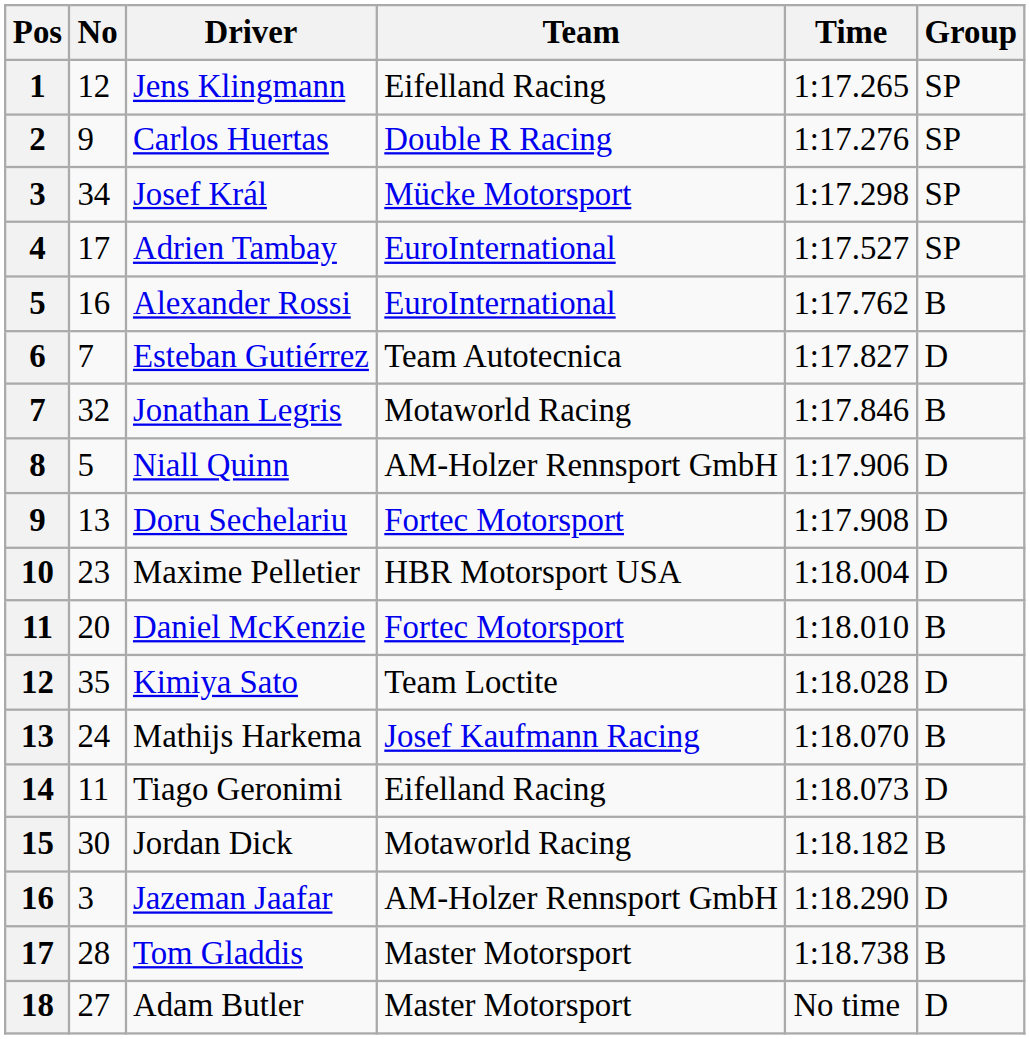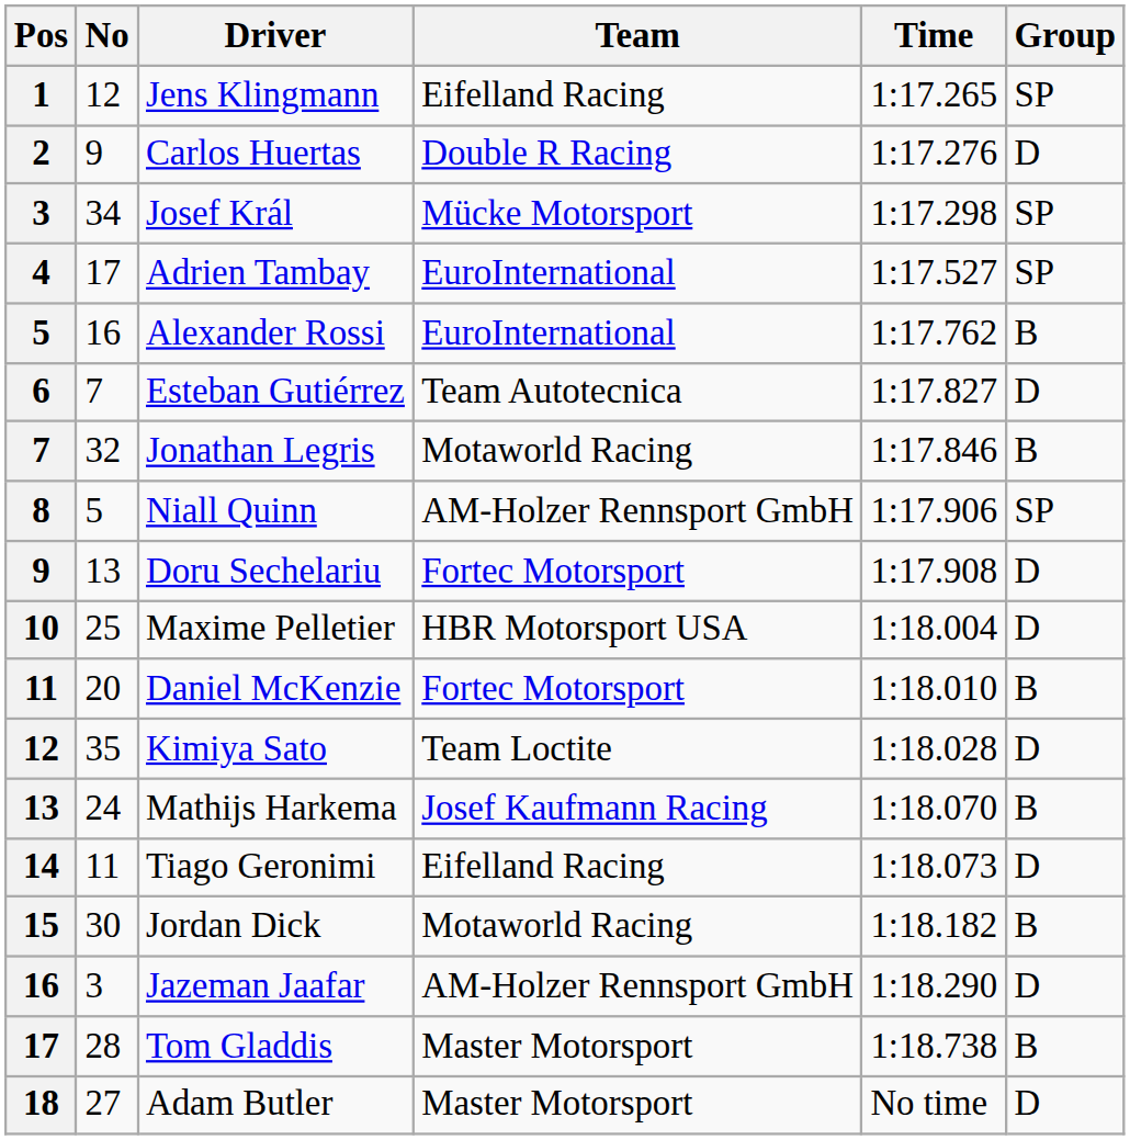 <table class="wikitable" style="font-size: 90%">
 <tr>
 <th>Pos</th>
 <th>No</th>
 <th>Driver</th>
 <th>Team</th>
 <th>Time</th>
 <th>Group</th>
 </tr>
 <tr>
 <th>1</th>
 <td>12</td>
 <td> <a href='#'>Jens Klingmann</a></td>
 <td>Eifelland Racing</td>
 <td>1:17.265</td>
 <td>SP</td>
 </tr>
 <tr>
 <th>2</th>
 <td>9</td>
 <td> <a href='#'>Carlos Huertas</a></td>
 <td><a href='#'>Double R Racing</a></td>
 <td>1:17.276</td>
-<td>SP</td>
+<td>D</td>
 </tr>
 <tr>
 <th>3</th>
 <td>34</td>
 <td> <a href='#'>Josef Král</a></td>
 <td><a href='#'>Mücke Motorsport</a></td>
 <td>1:17.298</td>
 <td>SP</td>
 </tr>
 <tr>
 <th>4</th>
 <td>17</td>
 <td> <a href='#'>Adrien Tambay</a></td>
 <td><a href='#'>EuroInternational</a></td>
 <td>1:17.527</td>
 <td>SP</td>
 </tr>
 <tr>
 <th>5</th>
 <td>16</td>
 <td> <a href='#'>Alexander Rossi</a></td>
 <td><a href='#'>EuroInternational</a></td>
 <td>1:17.762</td>
 <td>B</td>
 </tr>
 <tr>
 <th>6</th>
 <td>7</td>
 <td> <a href='#'>Esteban Gutiérrez</a></td>
 <td>Team Autotecnica</td>
 <td>1:17.827</td>
 <td>D</td>
 </tr>
 <tr>
 <th>7</th>
 <td>32</td>
 <td> <a href='#'>Jonathan Legris</a></td>
 <td>Motaworld Racing</td>
 <td>1:17.846</td>
 <td>B</td>
 </tr>
 <tr>
 <th>8</th>
 <td>5</td>
 <td> <a href='#'>Niall Quinn</a></td>
 <td>AM-Holzer Rennsport GmbH</td>
 <td>1:17.906</td>
-<td>D</td>
+<td>SP</td>
 </tr>
 <tr>
 <th>9</th>
 <td>13</td>
 <td> <a href='#'>Doru Sechelariu</a></td>
 <td><a href='#'>Fortec Motorsport</a></td>
 <td>1:17.908</td>
 <td>D</td>
 </tr>
 <tr>
 <th>10</th>
-<td>23</td>
+<td>25</td>
 <td> Maxime Pelletier</td>
 <td>HBR Motorsport USA</td>
 <td>1:18.004</td>
 <td>D</td>
 </tr>
 <tr>
 <th>11</th>
 <td>20</td>
 <td> <a href='#'>Daniel McKenzie</a></td>
 <td><a href='#'>Fortec Motorsport</a></td>
 <td>1:18.010</td>
 <td>B</td>
 </tr>
 <tr>
 <th>12</th>
 <td>35</td>
 <td> <a href='#'>Kimiya Sato</a></td>
 <td>Team Loctite</td>
 <td>1:18.028</td>
 <td>D</td>
 </tr>
 <tr>
 <th>13</th>
 <td>24</td>
 <td> Mathijs Harkema</td>
 <td><a href='#'>Josef Kaufmann Racing</a></td>
 <td>1:18.070</td>
 <td>B</td>
 </tr>
 <tr>
 <th>14</th>
 <td>11</td>
 <td> Tiago Geronimi</td>
 <td>Eifelland Racing</td>
 <td>1:18.073</td>
 <td>D</td>
 </tr>
 <tr>
 <th>15</th>
 <td>30</td>
 <td> Jordan Dick</td>
 <td>Motaworld Racing</td>
 <td>1:18.182</td>
 <td>B</td>
 </tr>
 <tr>
 <th>16</th>
 <td>3</td>
 <td> <a href='#'>Jazeman Jaafar</a></td>
 <td>AM-Holzer Rennsport GmbH</td>
 <td>1:18.290</td>
 <td>D</td>
 </tr>
 <tr>
 <th>17</th>
 <td>28</td>
 <td> <a href='#'>Tom Gladdis</a></td>
 <td>Master Motorsport</td>
 <td>1:18.738</td>
 <td>B</td>
 </tr>
 <tr>
 <th>18</th>
 <td>27</td>
 <td> Adam Butler</td>
 <td>Master Motorsport</td>
 <td>No time</td>
 <td>D</td>
 </tr>
 </table>
